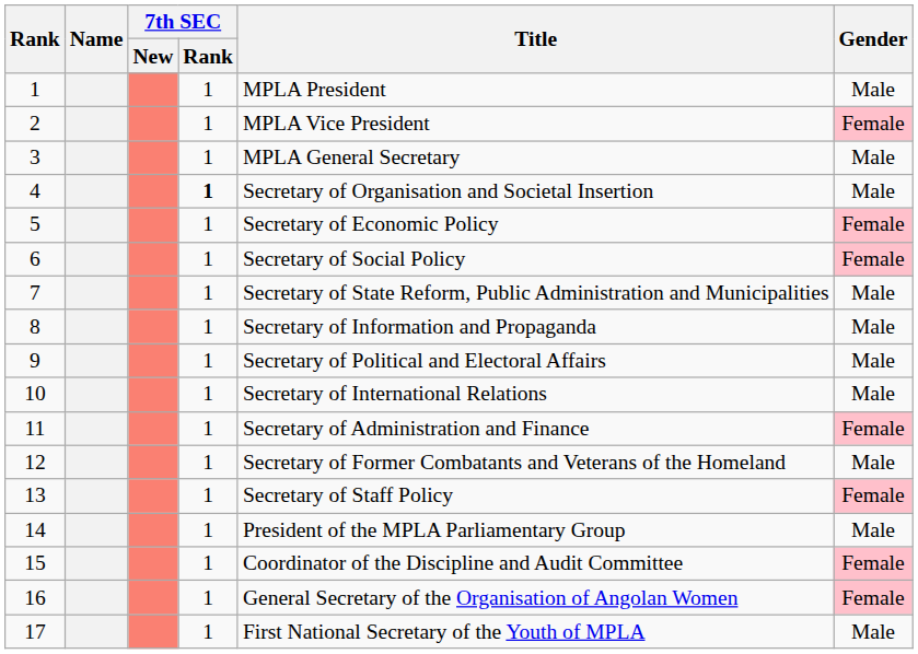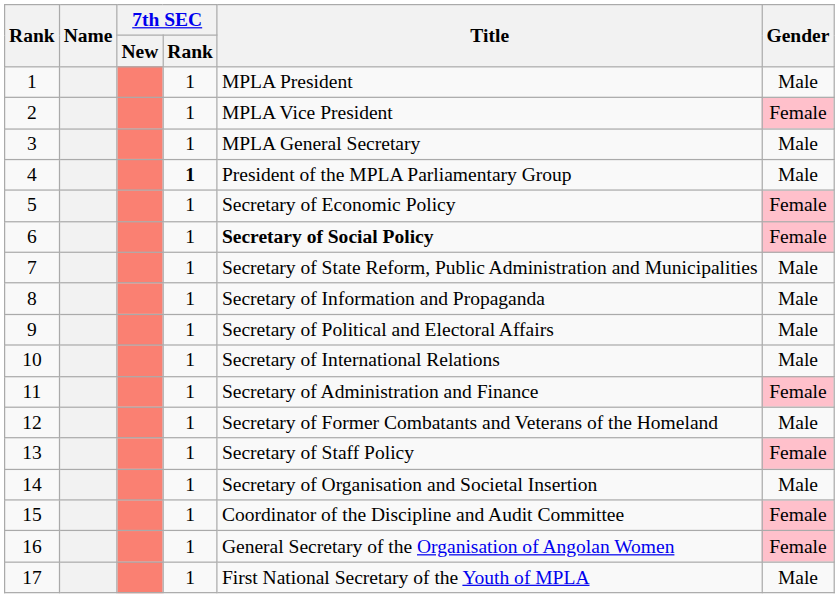 <table class="wikitable sortable" style=text-align:center>
 <tr>
 <th Rowspan="2" scope="col">Rank</th>
 <th Rowspan="2" scope="col">Name</th>
 <th colspan="2" unsortable><a href='#'>7th SEC</a></th>
 <th Rowspan="2" scope="col">Title</th>
 <th Rowspan="2" scope="col">Gender</th>
 </tr>
 <tr>
 <th>New</th>
 <th>Rank</th>
 </tr>
 <tr>
 <td>1</td>
 <th scope="row" style="font-weight:normal;"></th>
 <td bgcolor = Salmon></td>
 <td>1</td>
 <td align = "left">MPLA President</td>
 <td>Male</td>
 </tr>
 <tr>
 <td>2</td>
 <th scope="row" style="font-weight:normal;"></th>
 <td bgcolor = Salmon></td>
 <td>1</td>
 <td align = "left">MPLA Vice President</td>
 <td bgcolor = Pink>Female</td>
 </tr>
 <tr>
 <td>3</td>
 <th scope="row" style="font-weight:normal;"></th>
 <td bgcolor = Salmon></td>
 <td>1</td>
 <td align = "left">MPLA General Secretary</td>
 <td>Male</td>
 </tr>
 <tr>
 <td>4</td>
 <th scope="row" style="font-weight:normal;"></th>
 <td bgcolor = Salmon></td>
 <td><strong>1</strong></td>
-<td align = "left">Secretary of Organisation and Societal Insertion</td>
+<td align = "left">President of the MPLA Parliamentary Group</td>
 <td>Male</td>
 </tr>
 <tr>
 <td>5</td>
 <th scope="row" style="font-weight:normal;"></th>
 <td bgcolor = Salmon></td>
 <td>1</td>
 <td align = "left">Secretary of Economic Policy</td>
 <td bgcolor = Pink>Female</td>
 </tr>
 <tr>
 <td>6</td>
 <th scope="row" style="font-weight:normal;"></th>
 <td bgcolor = Salmon></td>
 <td>1</td>
-<td align = "left">Secretary of Social Policy</td>
+<td align = "left"><strong>Secretary of Social Policy</strong></td>
 <td bgcolor = Pink>Female</td>
 </tr>
 <tr>
 <td>7</td>
 <th scope="row" style="font-weight:normal;"></th>
 <td bgcolor = Salmon></td>
 <td>1</td>
 <td align = "left">Secretary of State Reform, Public Administration and Municipalities</td>
 <td>Male</td>
 </tr>
 <tr>
 <td>8</td>
 <th scope="row" style="font-weight:normal;"></th>
 <td bgcolor = Salmon></td>
 <td>1</td>
 <td align = "left">Secretary of Information and Propaganda</td>
 <td>Male</td>
 </tr>
 <tr>
 <td>9</td>
 <th scope="row" style="font-weight:normal;"></th>
 <td bgcolor = Salmon></td>
 <td>1</td>
 <td align = "left">Secretary of Political and Electoral Affairs</td>
 <td>Male</td>
 </tr>
 <tr>
 <td>10</td>
 <th scope="row" style="font-weight:normal;"></th>
 <td bgcolor = Salmon></td>
 <td>1</td>
 <td align = "left">Secretary of International Relations</td>
 <td>Male</td>
 </tr>
 <tr>
 <td>11</td>
 <th scope="row" style="font-weight:normal;"></th>
 <td bgcolor = Salmon></td>
 <td>1</td>
 <td align = "left">Secretary of Administration and Finance</td>
 <td bgcolor = Pink>Female</td>
 </tr>
 <tr>
 <td>12</td>
 <th scope="row" style="font-weight:normal;"></th>
 <td bgcolor = Salmon></td>
 <td>1</td>
 <td align = "left">Secretary of Former Combatants and Veterans of the Homeland</td>
 <td>Male</td>
 </tr>
 <tr>
 <td>13</td>
 <th scope="row" style="font-weight:normal;"></th>
 <td bgcolor = Salmon></td>
 <td>1</td>
 <td align = "left">Secretary of Staff Policy</td>
 <td bgcolor = Pink>Female</td>
 </tr>
 <tr>
 <td>14</td>
 <th scope="row" style="font-weight:normal;"></th>
 <td bgcolor = Salmon></td>
 <td>1</td>
-<td align = "left">President of the MPLA Parliamentary Group</td>
+<td align = "left">Secretary of Organisation and Societal Insertion</td>
 <td>Male</td>
 </tr>
 <tr>
 <td>15</td>
 <th scope="row" style="font-weight:normal;"></th>
 <td bgcolor = Salmon></td>
 <td>1</td>
 <td align = "left">Coordinator of the Discipline and Audit Committee</td>
 <td bgcolor = Pink>Female</td>
 </tr>
 <tr>
 <td>16</td>
 <th scope="row" style="font-weight:normal;"></th>
 <td bgcolor = Salmon></td>
 <td>1</td>
 <td align = "left">General Secretary of the <a href='#'>Organisation of Angolan Women</a></td>
 <td bgcolor = Pink>Female</td>
 </tr>
 <tr>
 <td>17</td>
 <th scope="row" style="font-weight:normal;"></th>
 <td bgcolor = Salmon></td>
 <td>1</td>
 <td align = "left">First National Secretary of the <a href='#'>Youth of MPLA</a></td>
 <td>Male</td>
 </tr>
 </table>
